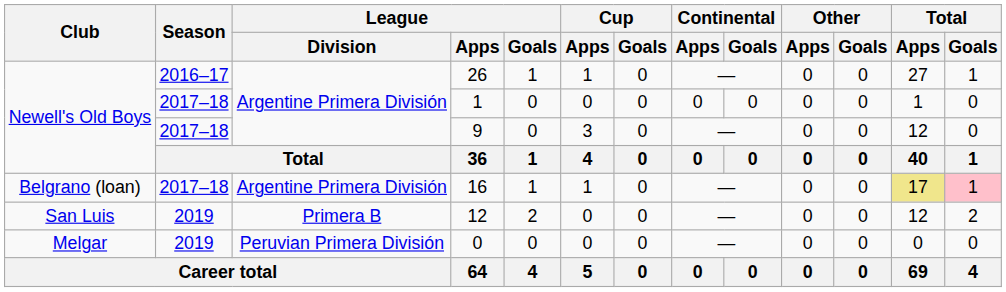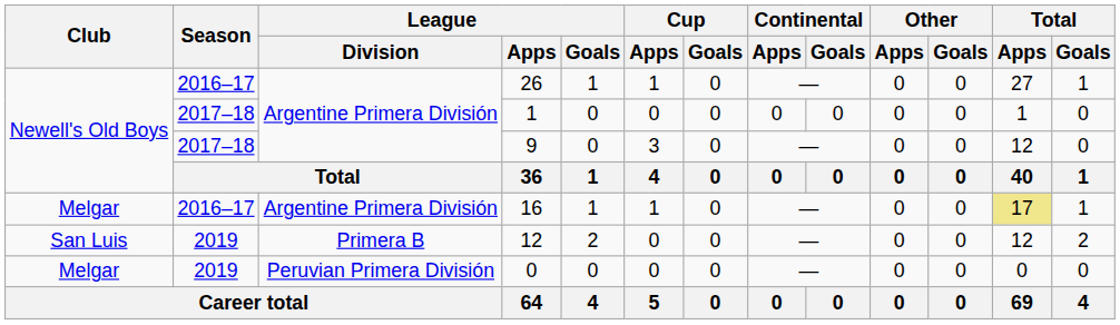 <table class="wikitable" style="text-align:center">
 <tr>
 <th rowspan="2">Club</th>
 <th rowspan="2">Season</th>
 <th colspan="3">League</th>
 <th colspan="2">Cup</th>
 <th colspan="2">Continental</th>
 <th colspan="2">Other</th>
 <th colspan="2">Total</th>
 </tr>
 <tr>
 <th>Division</th>
 <th>Apps</th>
 <th>Goals</th>
 <th>Apps</th>
 <th>Goals</th>
 <th>Apps</th>
 <th>Goals</th>
 <th>Apps</th>
 <th>Goals</th>
 <th>Apps</th>
 <th>Goals</th>
 </tr>
 <tr>
 <td rowspan="4"><a href='#'>Newell's Old Boys</a></td>
 <td><a href='#'>2016–17</a></td>
 <td rowspan="3"><a href='#'>Argentine Primera División</a></td>
 <td>26</td>
 <td>1</td>
 <td>1</td>
 <td>0</td>
 <td colspan="2">—</td>
 <td>0</td>
 <td>0</td>
 <td>27</td>
 <td>1</td>
 </tr>
 <tr>
 <td><a href='#'>2017–18</a></td>
 <td>1</td>
 <td>0</td>
 <td>0</td>
 <td>0</td>
 <td>0</td>
 <td>0</td>
 <td>0</td>
 <td>0</td>
 <td>1</td>
 <td>0</td>
 </tr>
 <tr>
 <td><a href='#'>2017–18</a></td>
 <td>9</td>
 <td>0</td>
 <td>3</td>
 <td>0</td>
 <td colspan="2">—</td>
 <td>0</td>
 <td>0</td>
 <td>12</td>
 <td>0</td>
 </tr>
 <tr>
 <th colspan="2">Total</th>
 <th>36</th>
 <th>1</th>
 <th>4</th>
 <th>0</th>
 <th>0</th>
 <th>0</th>
 <th>0</th>
 <th>0</th>
 <th>40</th>
 <th>1</th>
 </tr>
 <tr>
-<td rowspan="1"><a href='#'>Belgrano</a> (loan)</td>
-<td><a href='#'>2017–18</a></td>
+<td rowspan="1"><a href='#'>Melgar</a></td>
+<td><a href='#'>2016–17</a></td>
 <td rowspan="1"><a href='#'>Argentine Primera División</a></td>
 <td>16</td>
 <td>1</td>
 <td>1</td>
 <td>0</td>
 <td colspan="2">—</td>
 <td>0</td>
 <td>0</td>
 <td style="background: khaki;">17</td>
-<td style="background: pink;">1</td>
+<td>1</td>
 </tr>
 <tr>
 <td rowspan="1"><a href='#'>San Luis</a></td>
 <td><a href='#'>2019</a></td>
 <td rowspan="1"><a href='#'>Primera B</a></td>
 <td>12</td>
 <td>2</td>
 <td>0</td>
 <td>0</td>
 <td colspan="2">—</td>
 <td>0</td>
 <td>0</td>
 <td>12</td>
 <td>2</td>
 </tr>
 <tr>
 <td rowspan="1"><a href='#'>Melgar</a></td>
 <td><a href='#'>2019</a></td>
 <td rowspan="1"><a href='#'>Peruvian Primera División</a></td>
 <td>0</td>
 <td>0</td>
 <td>0</td>
 <td>0</td>
 <td colspan="2">—</td>
 <td>0</td>
 <td>0</td>
 <td>0</td>
 <td>0</td>
 </tr>
 <tr>
 <th colspan="3">Career total</th>
 <th>64</th>
 <th>4</th>
 <th>5</th>
 <th>0</th>
 <th>0</th>
 <th>0</th>
 <th>0</th>
 <th>0</th>
 <th>69</th>
 <th>4</th>
 </tr>
 </table>
